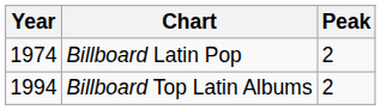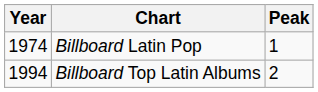 <table class="wikitable">
 <tr>
 <th>Year</th>
 <th>Chart</th>
 <th>Peak</th>
 </tr>
 <tr>
 <td>1974</td>
 <td><em>Billboard</em> Latin Pop</td>
-<td>2</td>
+<td>1</td>
 </tr>
 <tr>
 <td>1994</td>
 <td><em>Billboard</em> Top Latin Albums</td>
 <td>2</td>
 </tr>
 </table>
